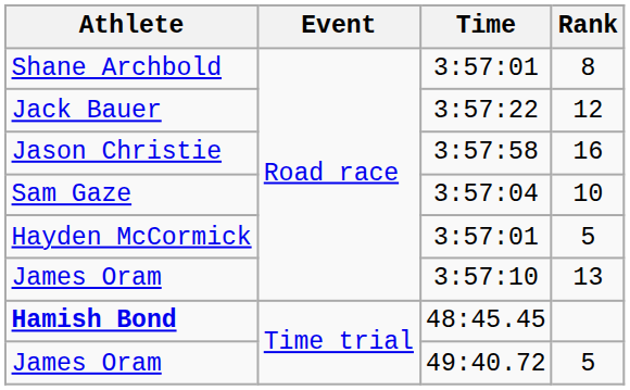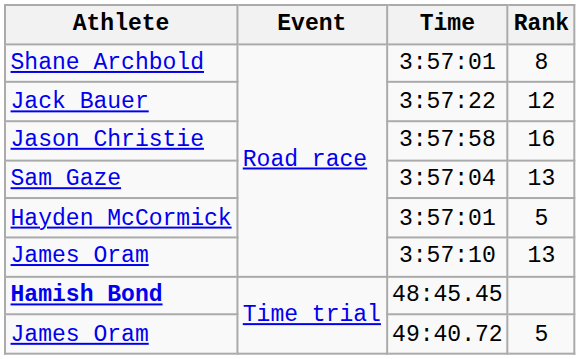 <table class=wikitable style="font-size:90%;">
 <tr>
 <th>Athlete</th>
 <th>Event</th>
 <th>Time</th>
 <th>Rank</th>
 </tr>
 <tr align=center>
 <td align=left><a href='#'>Shane Archbold</a></td>
 <td align=left rowspan=6><a href='#'>Road race</a></td>
 <td>3:57:01</td>
 <td>8</td>
 </tr>
 <tr align=center>
 <td align=left><a href='#'>Jack Bauer</a></td>
 <td>3:57:22</td>
 <td>12</td>
 </tr>
 <tr align=center>
 <td align=left><a href='#'>Jason Christie</a></td>
 <td>3:57:58</td>
 <td>16</td>
 </tr>
 <tr align=center>
 <td align=left><a href='#'>Sam Gaze</a></td>
 <td>3:57:04</td>
-<td>10</td>
+<td>13</td>
 </tr>
 <tr align=center>
 <td align=left><a href='#'>Hayden McCormick</a></td>
 <td>3:57:01</td>
 <td>5</td>
 </tr>
 <tr align=center>
 <td align=left><a href='#'>James Oram</a></td>
 <td>3:57:10</td>
 <td>13</td>
 </tr>
 <tr align=center>
 <td align=left><strong><a href='#'>Hamish Bond</a></strong></td>
 <td align=left rowspan=2><a href='#'>Time trial</a></td>
 <td>48:45.45</td>
 <td></td>
 </tr>
 <tr align=center>
 <td align=left><a href='#'>James Oram</a></td>
 <td>49:40.72</td>
 <td>5</td>
 </tr>
 </table>
